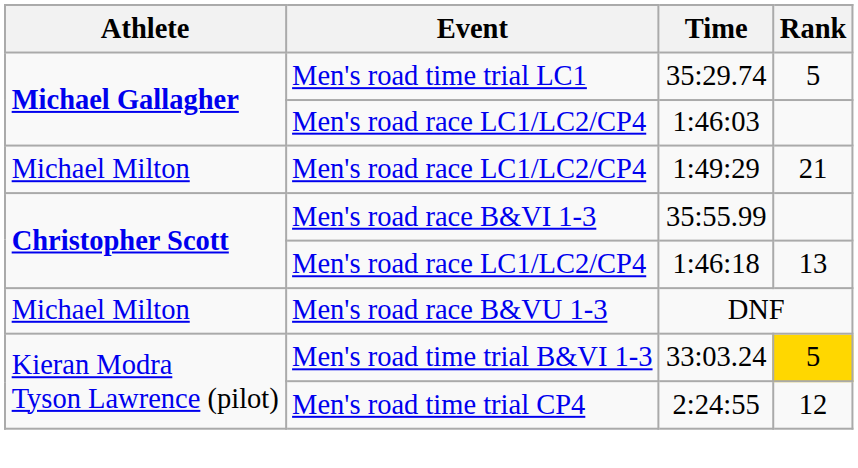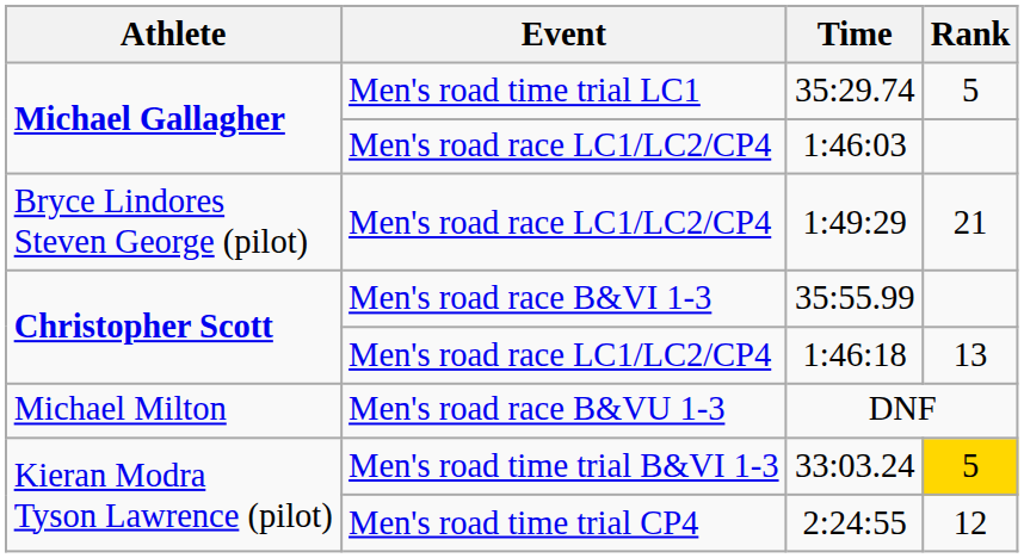 <table class=wikitable style="font-size:90%">
 <tr>
 <th>Athlete</th>
 <th>Event</th>
 <th>Time</th>
 <th>Rank</th>
 </tr>
 <tr>
 <td rowspan="2"><strong><a href='#'>Michael Gallagher</a></strong></td>
 <td><a href='#'>Men's road time trial LC1</a></td>
 <td style="text-align:center;">35:29.74</td>
 <td style="text-align:center;">5</td>
 </tr>
 <tr>
 <td><a href='#'>Men's road race LC1/LC2/CP4</a></td>
 <td style="text-align:center;">1:46:03</td>
 <td style="text-align:center;"></td>
 </tr>
 <tr>
-<td><a href='#'>Michael Milton</a></td>
+<td><a href='#'>Bryce Lindores</a><br> <a href='#'>Steven George</a> (pilot)</td>
 <td><a href='#'>Men's road race LC1/LC2/CP4</a></td>
 <td style="text-align:center;">1:49:29</td>
 <td style="text-align:center;">21</td>
 </tr>
 <tr>
 <td rowspan="2"><strong><a href='#'>Christopher Scott</a></strong></td>
 <td><a href='#'>Men's road race B&VI 1-3</a></td>
 <td style="text-align:center;">35:55.99</td>
 <td style="text-align:center;"></td>
 </tr>
 <tr>
 <td><a href='#'>Men's road race LC1/LC2/CP4</a></td>
 <td style="text-align:center;">1:46:18</td>
 <td style="text-align:center;">13</td>
 </tr>
 <tr>
 <td><a href='#'>Michael Milton</a></td>
 <td><a href='#'>Men's road race B&VU 1-3</a></td>
 <td style="text-align:center;" colspan="2">DNF</td>
 </tr>
 <tr>
 <td rowspan="2"><a href='#'>Kieran Modra</a><br> <a href='#'>Tyson Lawrence</a> (pilot)</td>
 <td><a href='#'>Men's road time trial B&VI 1-3</a></td>
 <td style="text-align:center;">33:03.24</td>
 <td style="background: gold; text-align:center;">5</td>
 </tr>
 <tr>
 <td><a href='#'>Men's road time trial CP4</a></td>
 <td style="text-align:center;">2:24:55</td>
 <td style="text-align:center;">12</td>
 </tr>
 </table>
